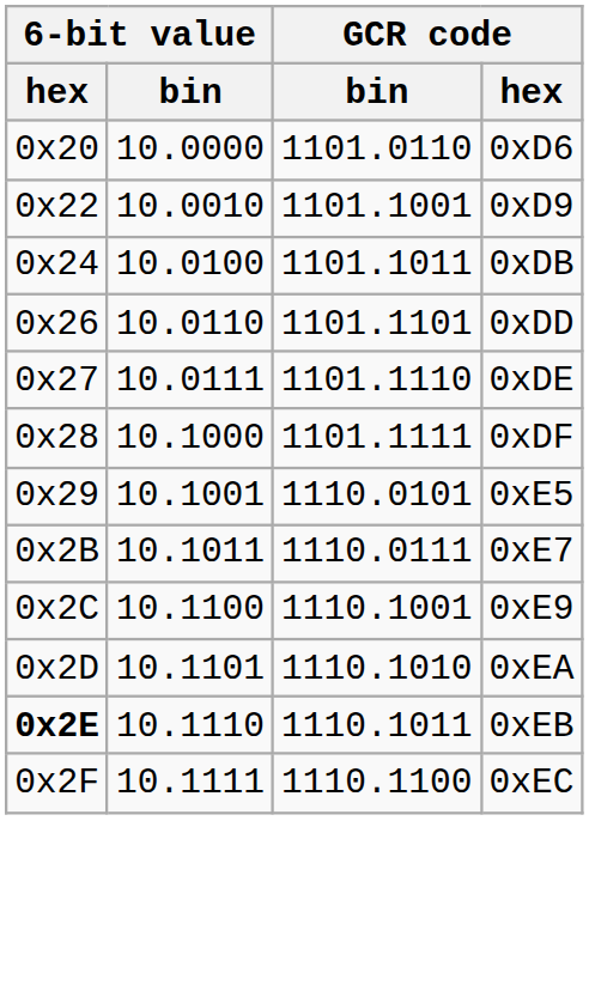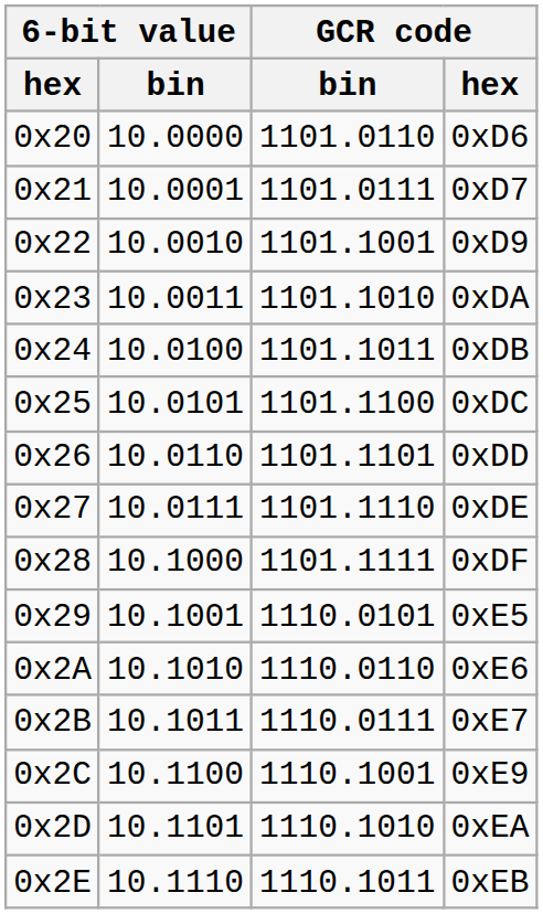 <table class="wikitable">
 <tr>
 <th colspan="2">6-bit value</th>
 <th colspan="2">GCR code</th>
 </tr>
 <tr>
 <th>hex</th>
 <th>bin</th>
 <th>bin</th>
 <th>hex</th>
 </tr>
 <tr>
 <td>0x20</td>
 <td>10.0000</td>
 <td>1101.0110</td>
 <td>0xD6</td>
 </tr>
 <tr>
+<td>0x21</td>
+<td>10.0001</td>
+<td>1101.0111</td>
+<td>0xD7</td>
+</tr>
+<tr>
 <td>0x22</td>
 <td>10.0010</td>
 <td>1101.1001</td>
 <td>0xD9</td>
 </tr>
 <tr>
+<td>0x23</td>
+<td>10.0011</td>
+<td>1101.1010</td>
+<td>0xDA</td>
+</tr>
+<tr>
 <td>0x24</td>
 <td>10.0100</td>
 <td>1101.1011</td>
 <td>0xDB</td>
+</tr>
+<tr>
+<td>0x25</td>
+<td>10.0101</td>
+<td>1101.1100</td>
+<td>0xDC</td>
 </tr>
 <tr>
 <td>0x26</td>
 <td>10.0110</td>
 <td>1101.1101</td>
 <td>0xDD</td>
 </tr>
 <tr>
 <td>0x27</td>
 <td>10.0111</td>
 <td>1101.1110</td>
 <td>0xDE</td>
 </tr>
 <tr>
 <td>0x28</td>
 <td>10.1000</td>
 <td>1101.1111</td>
 <td>0xDF</td>
 </tr>
 <tr>
 <td>0x29</td>
 <td>10.1001</td>
 <td>1110.0101</td>
 <td>0xE5</td>
 </tr>
 <tr>
+<td>0x2A</td>
+<td>10.1010</td>
+<td>1110.0110</td>
+<td>0xE6</td>
+</tr>
+<tr>
 <td>0x2B</td>
 <td>10.1011</td>
 <td>1110.0111</td>
 <td>0xE7</td>
 </tr>
 <tr>
 <td>0x2C</td>
 <td>10.1100</td>
 <td>1110.1001</td>
 <td>0xE9</td>
 </tr>
 <tr>
 <td>0x2D</td>
 <td>10.1101</td>
 <td>1110.1010</td>
 <td>0xEA</td>
 </tr>
 <tr>
-<td><strong>0x2E</strong></td>
+<td>0x2E</td>
 <td>10.1110</td>
 <td>1110.1011</td>
 <td>0xEB</td>
 </tr>
-<tr>
-<td>0x2F</td>
-<td>10.1111</td>
-<td>1110.1100</td>
-<td>0xEC</td>
-</tr>
 </table>
